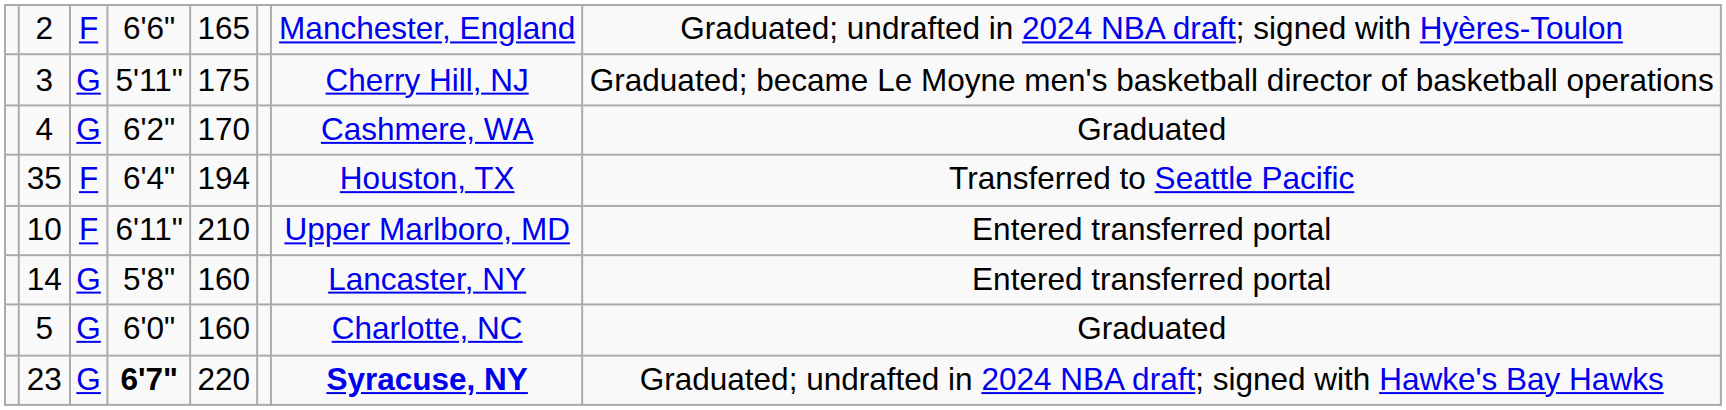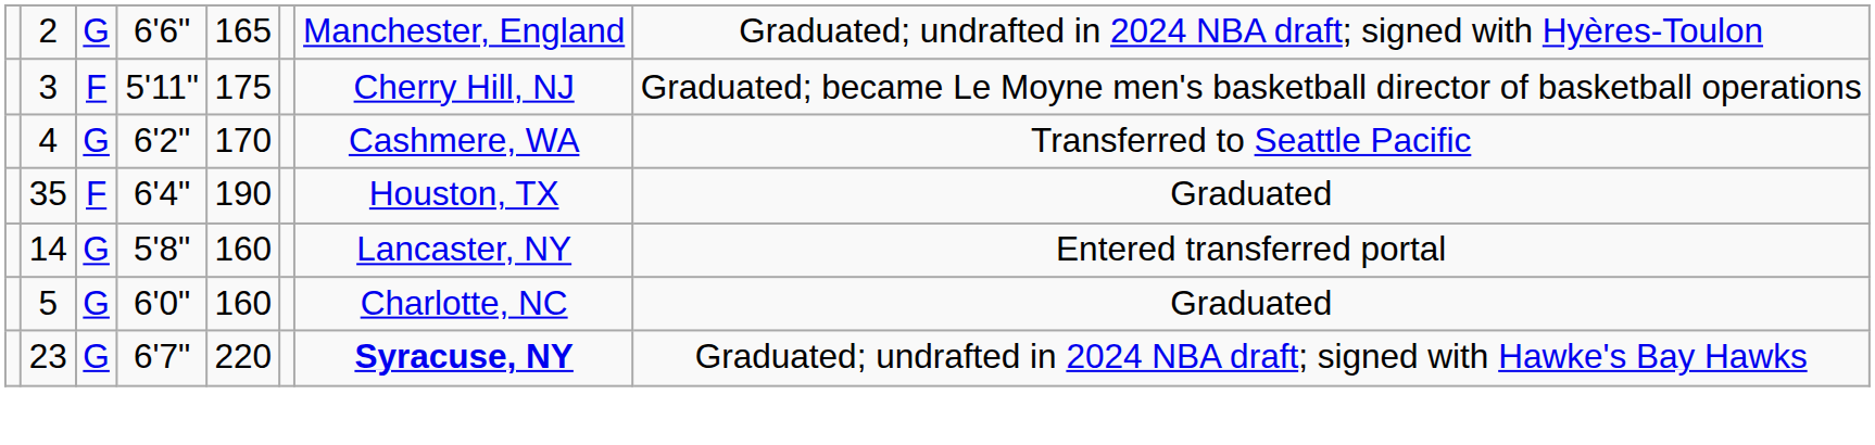 <table class="wikitable sortable" style="text-align: center">
 <tr align=center>
 </tr>
 <tr>
 <td></td>
 <td>2</td>
-<td><a href='#'>F</a></td>
+<td><a href='#'>G</a></td>
 <td>6'6"</td>
 <td>165</td>
 <td></td>
 <td><a href='#'>Manchester, England</a></td>
 <td>Graduated; undrafted in <a href='#'>2024 NBA draft</a>; signed with <a href='#'>Hyères-Toulon</a></td>
 </tr>
 <tr>
 <td></td>
 <td>3</td>
-<td><a href='#'>G</a></td>
+<td><a href='#'>F</a></td>
 <td>5'11"</td>
 <td>175</td>
 <td></td>
 <td><a href='#'>Cherry Hill, NJ</a></td>
 <td>Graduated; became Le Moyne men's basketball director of basketball operations</td>
 </tr>
 <tr>
 <td></td>
 <td>4</td>
 <td><a href='#'>G</a></td>
 <td>6'2"</td>
 <td>170</td>
 <td></td>
 <td><a href='#'>Cashmere, WA</a></td>
-<td>Graduated</td>
+<td>Transferred to <a href='#'>Seattle Pacific</a></td>
 </tr>
 <tr>
 <td></td>
 <td>35</td>
 <td><a href='#'>F</a></td>
 <td>6'4"</td>
-<td>194</td>
+<td>190</td>
 <td></td>
 <td><a href='#'>Houston, TX</a></td>
-<td>Transferred to <a href='#'>Seattle Pacific</a></td>
-</tr>
-<tr>
-<td></td>
-<td>10</td>
-<td><a href='#'>F</a></td>
-<td>6'11"</td>
-<td>210</td>
-<td></td>
-<td><a href='#'>Upper Marlboro, MD</a></td>
-<td>Entered transferred portal</td>
+<td>Graduated</td>
 </tr>
 <tr>
 <td></td>
 <td>14</td>
 <td><a href='#'>G</a></td>
 <td>5'8"</td>
 <td>160</td>
 <td></td>
 <td><a href='#'>Lancaster, NY</a></td>
 <td>Entered transferred portal</td>
 </tr>
 <tr>
 <td></td>
 <td>5</td>
 <td><a href='#'>G</a></td>
 <td>6'0"</td>
 <td>160</td>
 <td></td>
 <td><a href='#'>Charlotte, NC</a></td>
 <td>Graduated</td>
 </tr>
 <tr>
 <td></td>
 <td>23</td>
 <td><a href='#'>G</a></td>
-<td><strong>6'7"</strong></td>
+<td>6'7"</td>
 <td>220</td>
 <td></td>
 <td><strong><a href='#'>Syracuse, NY</a></strong></td>
 <td>Graduated; undrafted in <a href='#'>2024 NBA draft</a>; signed with <a href='#'>Hawke's Bay Hawks</a></td>
 </tr>
 </table>
